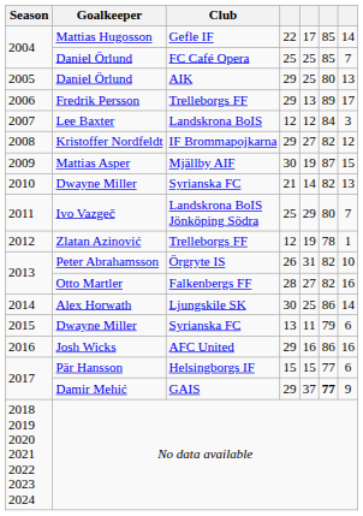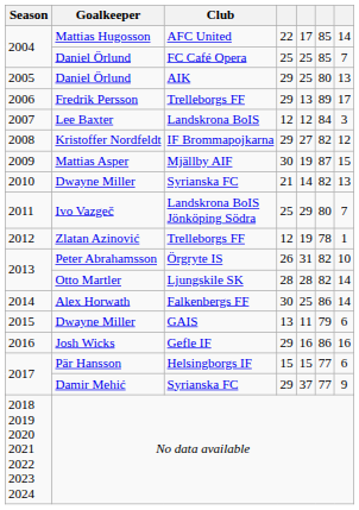 <table class="wikitable sortable" style="text-align:center" style="width:550px;">
 <tr>
 <th scope="col" class="unsortable">Season</th>
 <th scope="col" class="unsortable">Goalkeeper</th>
 <th scope="col" class="unsortable">Club<br></th>
 <th></th>
 <th></th>
 <th></th>
 <th></th>
 </tr>
 <tr>
 <td rowspan=2 align="left" style="width:50px;">2004</td>
 <td align="left"> <a href='#'>Mattias Hugosson</a></td>
-<td align="left"><a href='#'>Gefle IF</a></td>
+<td align="left"><a href='#'>AFC United</a></td>
 <td align=center>22</td>
 <td align=center>17</td>
 <td align=center>85</td>
 <td align=center>14</td>
 </tr>
 <tr>
 <td align="left"> <a href='#'>Daniel Örlund</a></td>
 <td align="left"><a href='#'>FC Café Opera</a></td>
 <td align=center>25</td>
 <td align=center>25</td>
 <td align=center>85</td>
 <td align=center>7</td>
 </tr>
 <tr>
 <td align="left">2005</td>
 <td align="left"> <a href='#'>Daniel Örlund</a></td>
 <td align="left"><a href='#'>AIK</a></td>
 <td align=center>29</td>
 <td align=center>25</td>
 <td align=center>80</td>
 <td align=center>13</td>
 </tr>
 <tr>
 <td align="left">2006</td>
 <td align="left"> <a href='#'>Fredrik Persson</a></td>
 <td align="left"><a href='#'>Trelleborgs FF</a></td>
 <td align=center>29</td>
 <td align=center>13</td>
 <td align=center>89</td>
 <td align=center>17</td>
 </tr>
 <tr>
 <td align="left">2007</td>
 <td align="left"> <a href='#'>Lee Baxter</a></td>
 <td align="left"><a href='#'>Landskrona BoIS</a></td>
 <td align=center>12</td>
 <td align=center>12</td>
 <td align=center>84</td>
 <td align=center>3</td>
 </tr>
 <tr>
 <td align="left">2008</td>
 <td align="left"> <a href='#'>Kristoffer Nordfeldt</a></td>
 <td align="left"><a href='#'>IF Brommapojkarna</a></td>
 <td align=center>29</td>
 <td align=center>27</td>
 <td align=center>82</td>
 <td align=center>12</td>
 </tr>
 <tr>
 <td align="left">2009</td>
 <td align="left"> <a href='#'>Mattias Asper</a></td>
 <td align="left"><a href='#'>Mjällby AIF</a></td>
 <td align=center>30</td>
 <td align=center>19</td>
 <td align=center>87</td>
 <td align=center>15</td>
 </tr>
 <tr>
 <td align="left">2010</td>
 <td align="left"> <a href='#'>Dwayne Miller</a></td>
 <td align="left"><a href='#'>Syrianska FC</a></td>
 <td align=center>21</td>
 <td align=center>14</td>
 <td align=center>82</td>
 <td align=center>13</td>
 </tr>
 <tr>
 <td align="left">2011</td>
 <td align="left"> <a href='#'>Ivo Vazgeč</a></td>
 <td align="left"><a href='#'>Landskrona BoIS</a><br><a href='#'>Jönköping Södra</a></td>
 <td align=center>25</td>
 <td align=center>29</td>
 <td align=center>80</td>
 <td align=center>7</td>
 </tr>
 <tr>
 <td align="left">2012</td>
 <td align="left"> <a href='#'>Zlatan Azinović</a></td>
 <td align="left"><a href='#'>Trelleborgs FF</a></td>
 <td align=center>12</td>
 <td align=center>19</td>
 <td align=center>78</td>
 <td align=center>1</td>
 </tr>
 <tr>
 <td rowspan=2 align="left" style="width:50px;">2013</td>
 <td align="left"> <a href='#'>Peter Abrahamsson</a></td>
 <td align="left"><a href='#'>Örgryte IS</a></td>
 <td align=center>26</td>
 <td align=center>31</td>
 <td align=center>82</td>
 <td align=center>10</td>
 </tr>
 <tr>
 <td align="left"> <a href='#'>Otto Martler</a></td>
-<td align="left"><a href='#'>Falkenbergs FF</a></td>
+<td align="left"><a href='#'>Ljungskile SK</a></td>
 <td align=center>28</td>
-<td align=center>27</td>
+<td align=center>28</td>
 <td align=center>82</td>
-<td align=center>16</td>
+<td align=center>14</td>
 </tr>
 <tr>
 <td align="left">2014</td>
 <td align="left"> <a href='#'>Alex Horwath</a></td>
-<td align="left"><a href='#'>Ljungskile SK</a></td>
+<td align="left"><a href='#'>Falkenbergs FF</a></td>
 <td align=center>30</td>
 <td align=center>25</td>
 <td align=center>86</td>
 <td align=center>14</td>
 </tr>
 <tr>
 <td align="left">2015</td>
 <td align="left"> <a href='#'>Dwayne Miller</a></td>
-<td align="left"><a href='#'>Syrianska FC</a></td>
+<td align="left"><a href='#'>GAIS</a></td>
 <td align=center>13</td>
 <td align=center>11</td>
 <td align=center>79</td>
 <td align=center>6</td>
 </tr>
 <tr>
 <td align="left">2016</td>
 <td align="left"> <a href='#'>Josh Wicks</a></td>
-<td align="left"><a href='#'>AFC United</a></td>
+<td align="left"><a href='#'>Gefle IF</a></td>
 <td align=center>29</td>
 <td align=center>16</td>
 <td align=center>86</td>
 <td align=center>16</td>
 </tr>
 <tr>
 <td rowspan=2 align="left" style="width:50px;">2017</td>
 <td align="left"> <a href='#'>Pär Hansson</a></td>
 <td align="left"><a href='#'>Helsingborgs IF</a></td>
 <td align=center>15</td>
 <td align=center>15</td>
 <td align=center>77</td>
 <td align=center>6</td>
 </tr>
 <tr>
 <td align="left"> <a href='#'>Damir Mehić</a></td>
-<td align="left"><a href='#'>GAIS</a></td>
+<td align="left"><a href='#'>Syrianska FC</a></td>
 <td align=center>29</td>
 <td align=center>37</td>
-<td align=center><strong>77</strong></td>
+<td align=center>77</td>
 <td align=center>9</td>
 </tr>
 <tr>
 <td rowspan=2 align="left" style="width:50px;">2018<br>2019<br>2020<br>2021<br>2022<br>2023<br>2024</td>
 <td rowspan=2 colspan=7 align="center"><em>No data available</em></td>
 </tr>
 <tr>
 </tr>
 </table>
